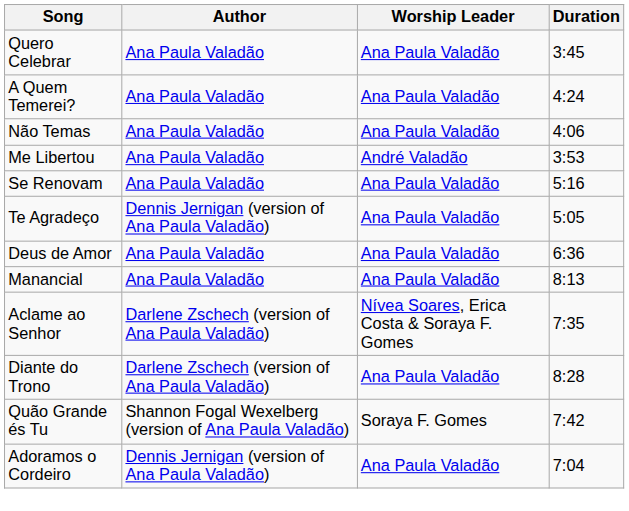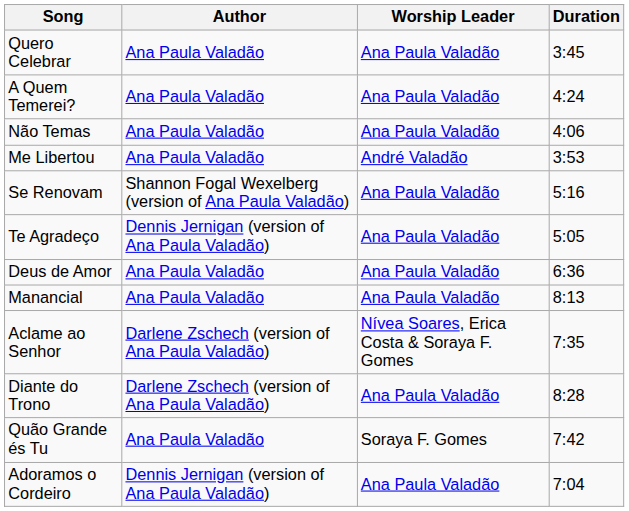 <table class="wikitable">
 <tr>
 <th>Song</th>
 <th>Author</th>
 <th>Worship Leader</th>
 <th>Duration</th>
 </tr>
 <tr>
 <td>Quero Celebrar</td>
 <td><a href='#'>Ana Paula Valadão</a></td>
 <td><a href='#'>Ana Paula Valadão</a></td>
 <td>3:45</td>
 </tr>
 <tr>
 <td>A Quem Temerei?</td>
 <td><a href='#'>Ana Paula Valadão</a></td>
 <td><a href='#'>Ana Paula Valadão</a></td>
 <td>4:24</td>
 </tr>
 <tr>
 <td>Não Temas</td>
 <td><a href='#'>Ana Paula Valadão</a></td>
 <td><a href='#'>Ana Paula Valadão</a></td>
 <td>4:06</td>
 </tr>
 <tr>
 <td>Me Libertou</td>
 <td><a href='#'>Ana Paula Valadão</a></td>
 <td><a href='#'>André Valadão</a></td>
 <td>3:53</td>
 </tr>
 <tr>
 <td>Se Renovam</td>
-<td><a href='#'>Ana Paula Valadão</a></td>
+<td>Shannon Fogal Wexelberg (version of <a href='#'>Ana Paula Valadão</a>)</td>
 <td><a href='#'>Ana Paula Valadão</a></td>
 <td>5:16</td>
 </tr>
 <tr>
 <td>Te Agradeço</td>
 <td><a href='#'>Dennis Jernigan</a> (version of <a href='#'>Ana Paula Valadão</a>)</td>
 <td><a href='#'>Ana Paula Valadão</a></td>
 <td>5:05</td>
 </tr>
 <tr>
 <td>Deus de Amor</td>
 <td><a href='#'>Ana Paula Valadão</a></td>
 <td><a href='#'>Ana Paula Valadão</a></td>
 <td>6:36</td>
 </tr>
 <tr>
 <td>Manancial</td>
 <td><a href='#'>Ana Paula Valadão</a></td>
 <td><a href='#'>Ana Paula Valadão</a></td>
 <td>8:13</td>
 </tr>
 <tr>
 <td>Aclame ao Senhor</td>
 <td><a href='#'>Darlene Zschech</a> (version of <a href='#'>Ana Paula Valadão</a>)</td>
 <td><a href='#'>Nívea Soares</a>, Erica Costa & Soraya F. Gomes</td>
 <td>7:35</td>
 </tr>
 <tr>
 <td>Diante do Trono</td>
 <td><a href='#'>Darlene Zschech</a> (version of <a href='#'>Ana Paula Valadão</a>)</td>
 <td><a href='#'>Ana Paula Valadão</a></td>
 <td>8:28</td>
 </tr>
 <tr>
 <td>Quão Grande és Tu</td>
-<td>Shannon Fogal Wexelberg (version of <a href='#'>Ana Paula Valadão</a>)</td>
+<td><a href='#'>Ana Paula Valadão</a></td>
 <td>Soraya F. Gomes</td>
 <td>7:42</td>
 </tr>
 <tr>
 <td>Adoramos o Cordeiro</td>
 <td><a href='#'>Dennis Jernigan</a> (version of <a href='#'>Ana Paula Valadão</a>)</td>
 <td><a href='#'>Ana Paula Valadão</a></td>
 <td>7:04</td>
 </tr>
 </table>
